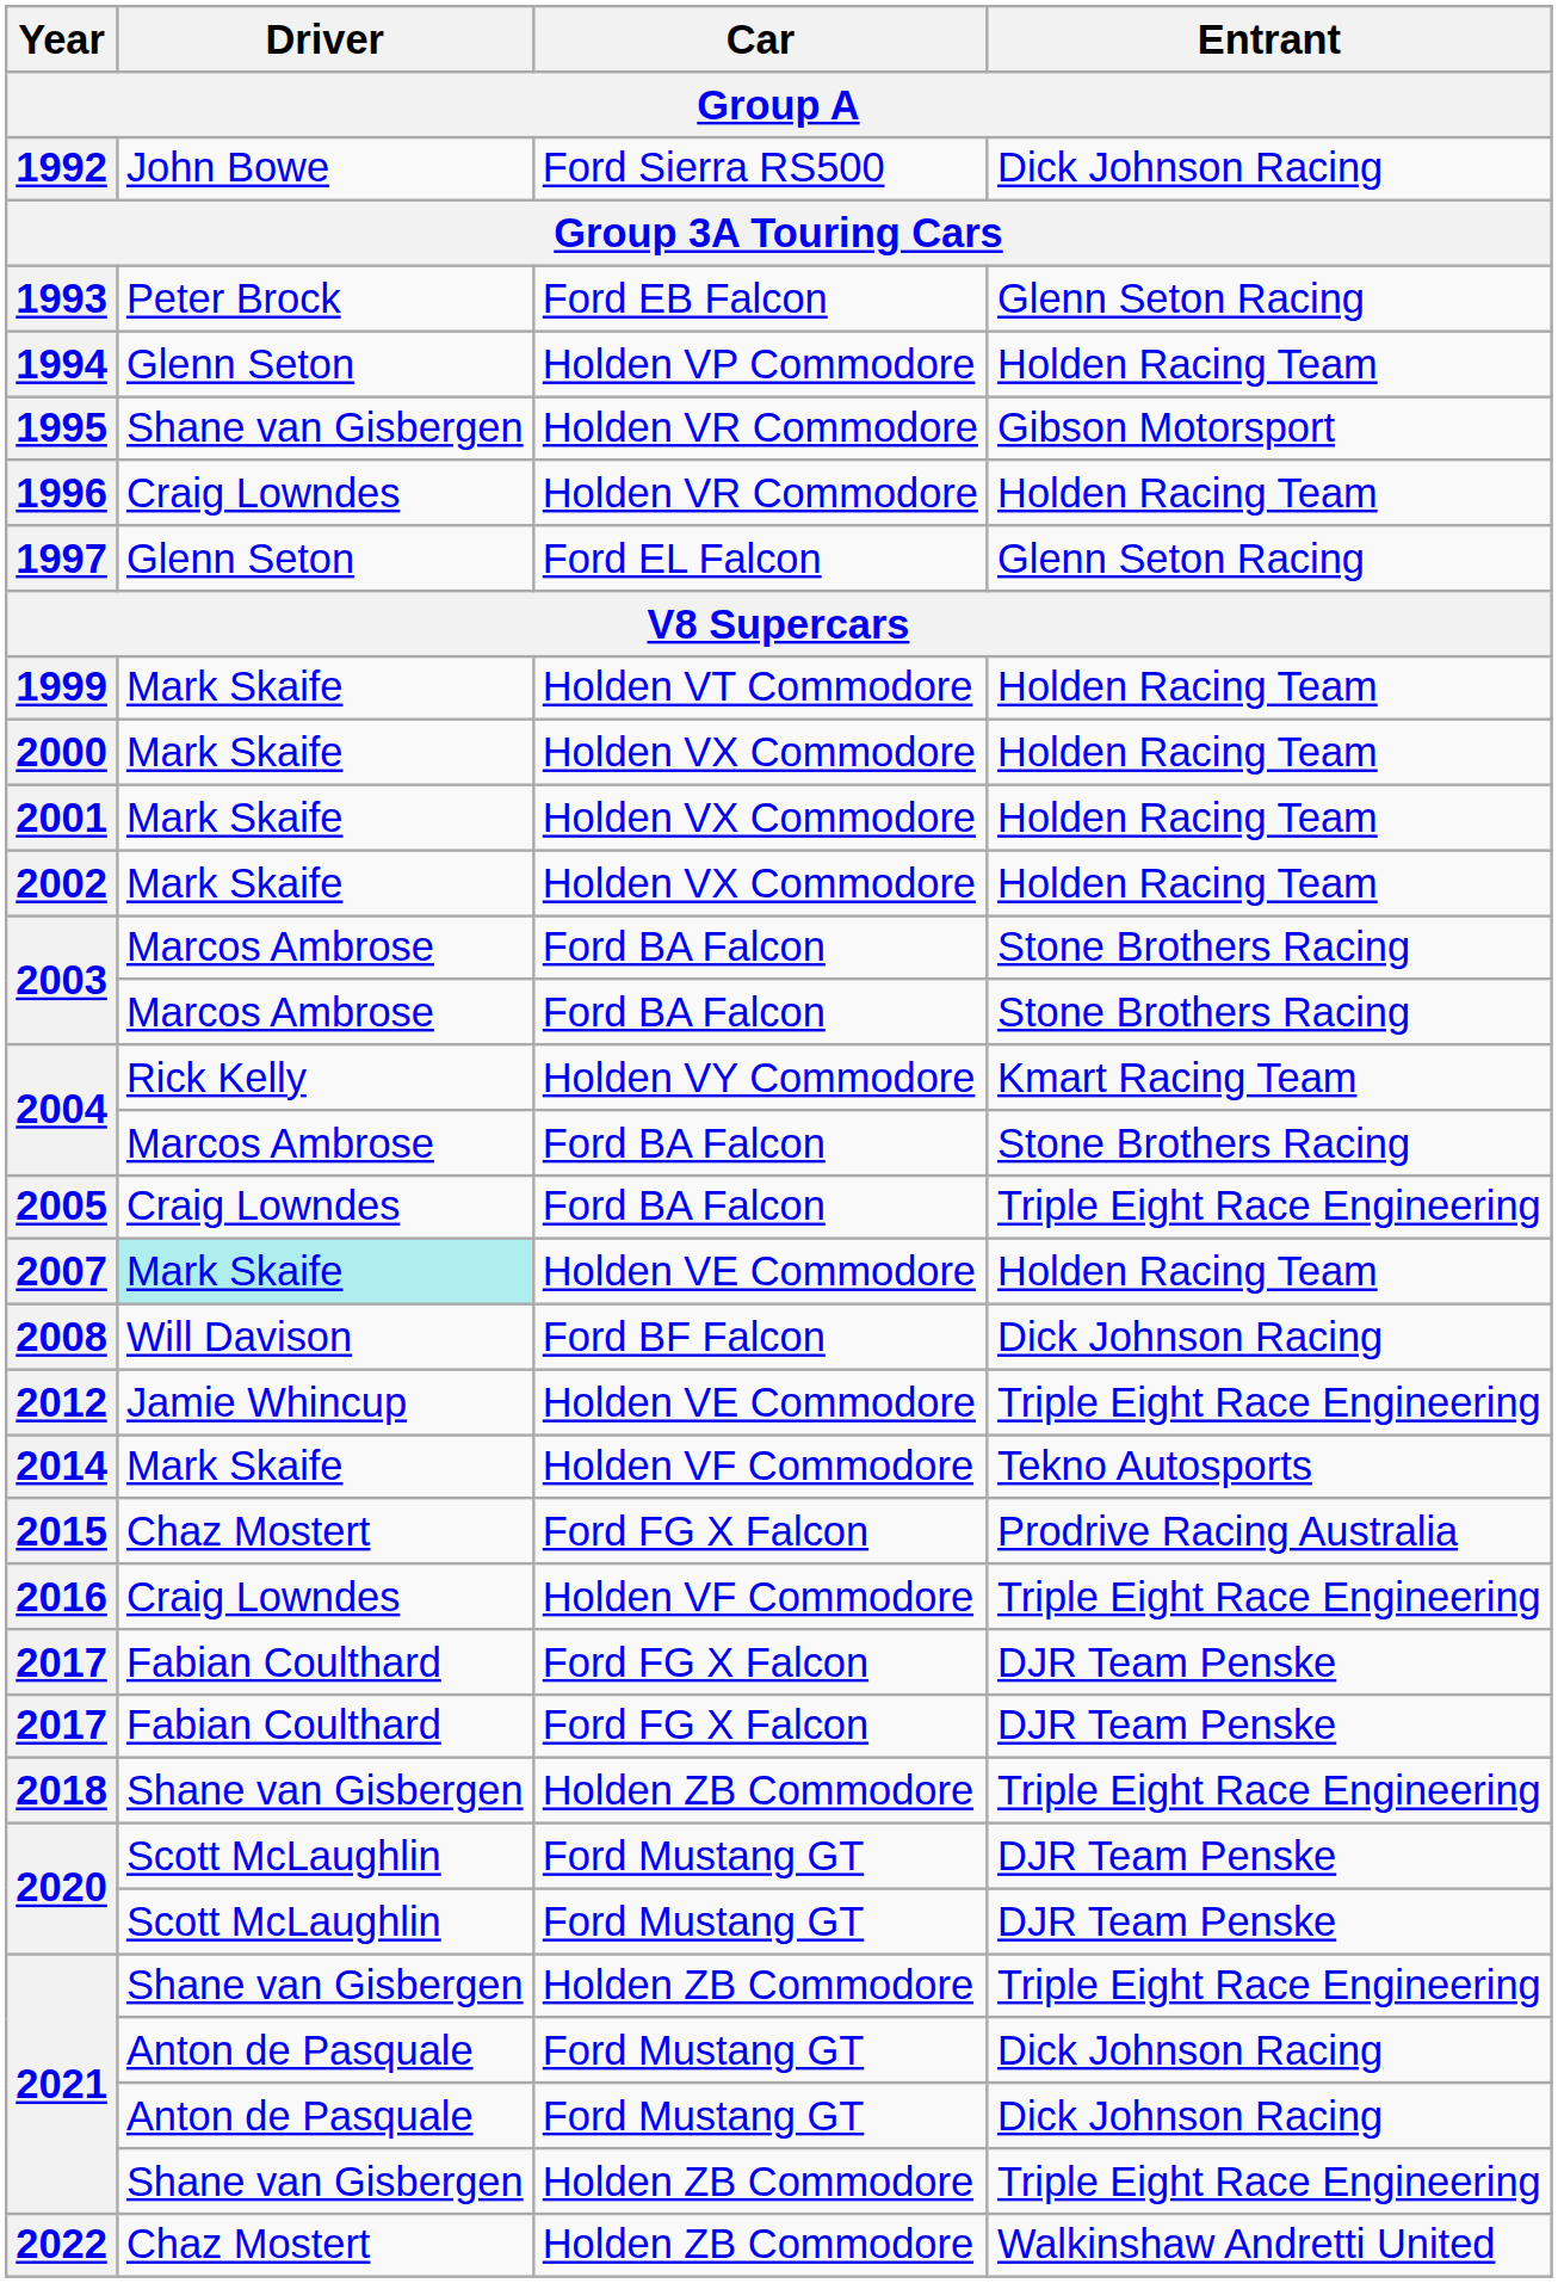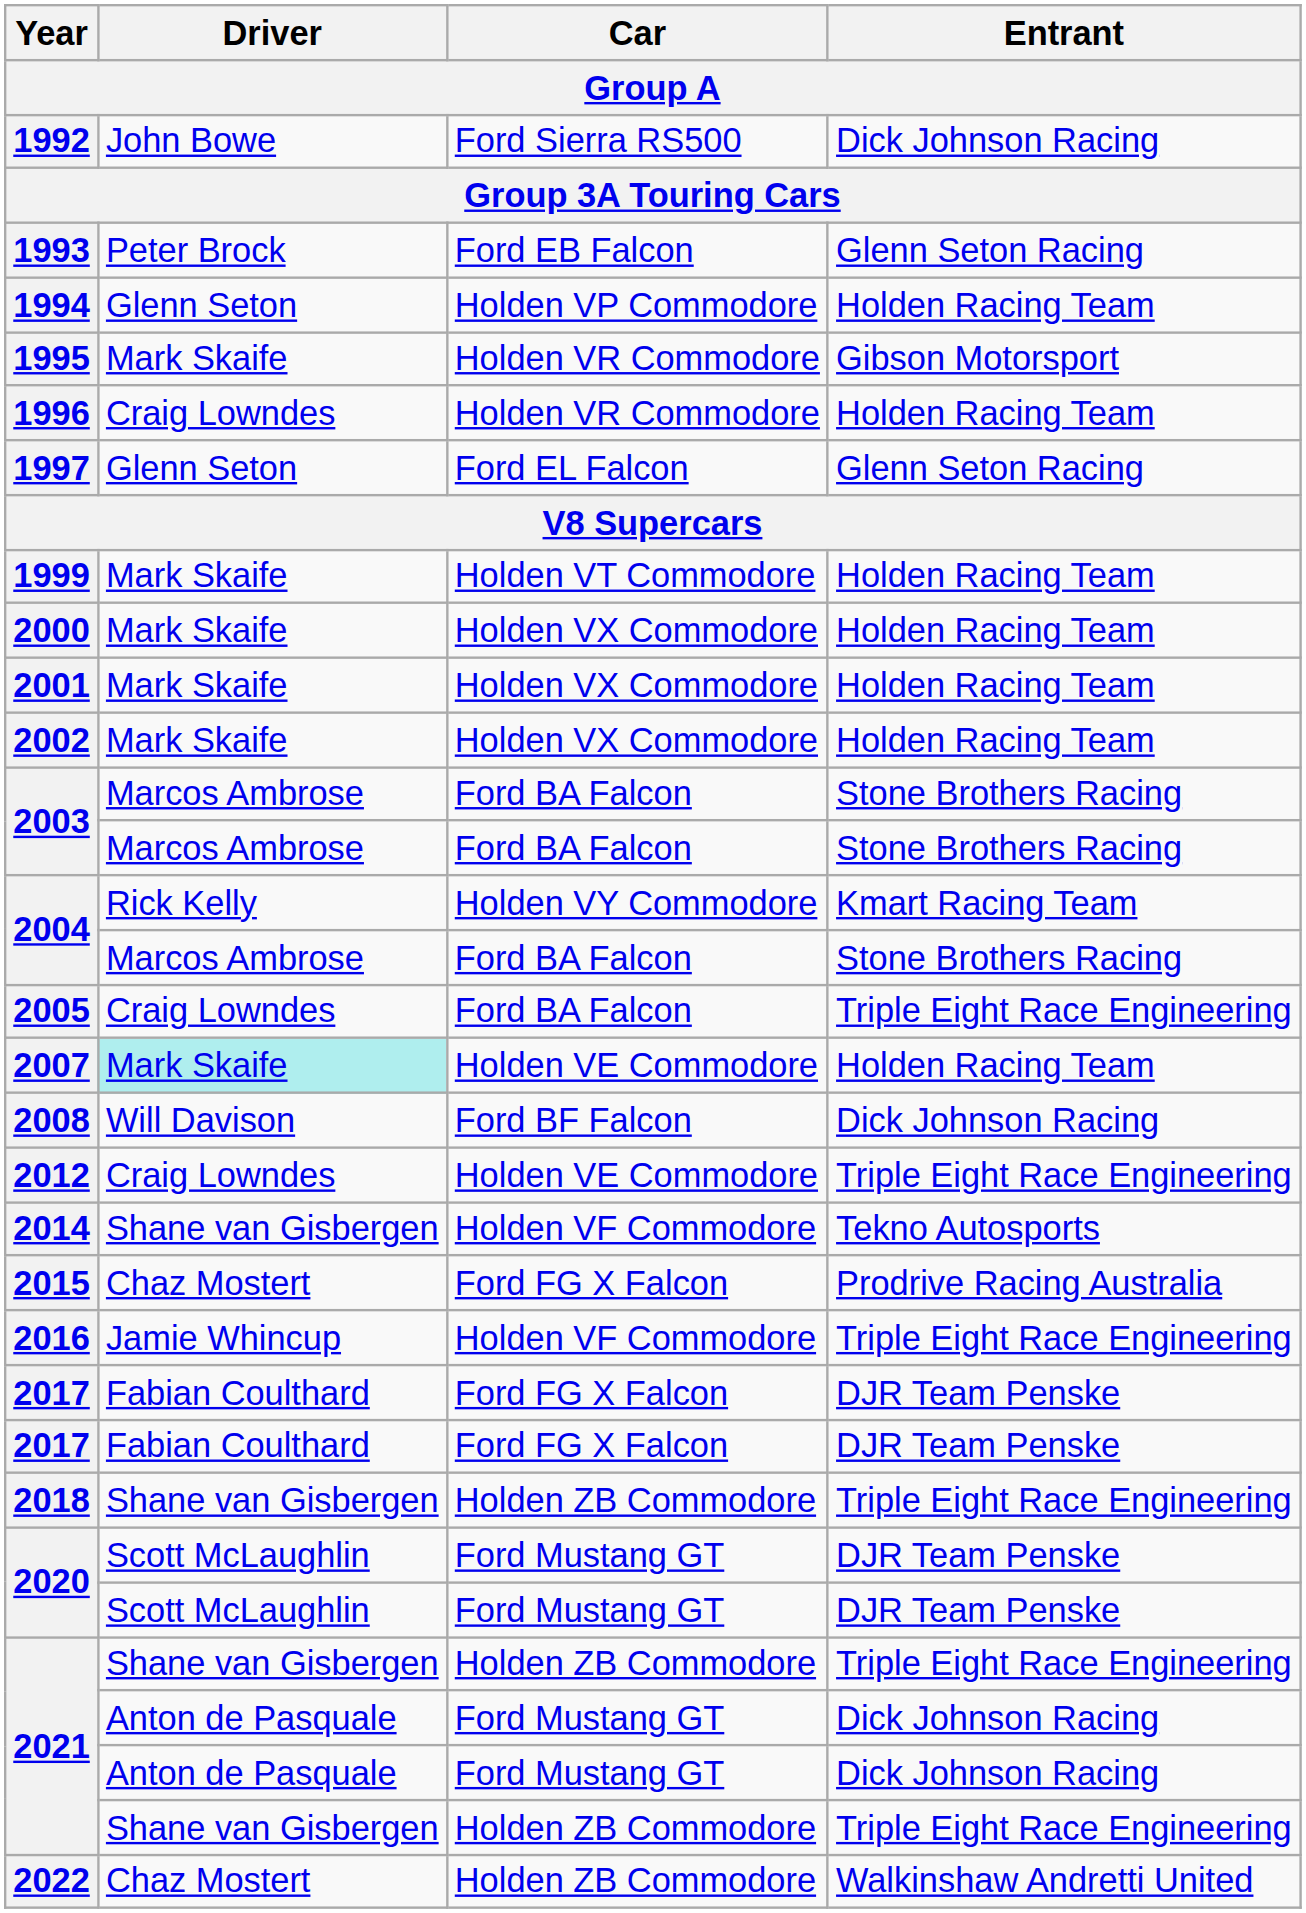 <table class="wikitable" style="font-size: 90%;">
 <tr style="font-weight:bold">
 <th>Year</th>
 <th>Driver</th>
 <th>Car</th>
 <th>Entrant</th>
 </tr>
 <tr>
 <th colspan=5><a href='#'>Group A</a></th>
 </tr>
 <tr>
 <th><a href='#'>1992</a></th>
 <td> <a href='#'>John Bowe</a></td>
 <td><a href='#'>Ford Sierra RS500</a></td>
 <td><a href='#'>Dick Johnson Racing</a></td>
 </tr>
 <tr>
 <th colspan=5><a href='#'>Group 3A Touring Cars</a></th>
 </tr>
 <tr>
 <th><a href='#'>1993</a></th>
 <td> <a href='#'>Peter Brock</a></td>
 <td><a href='#'>Ford EB Falcon</a></td>
 <td><a href='#'>Glenn Seton Racing</a></td>
 </tr>
 <tr>
 <th><a href='#'>1994</a></th>
 <td> <a href='#'>Glenn Seton</a></td>
 <td><a href='#'>Holden VP Commodore</a></td>
 <td><a href='#'>Holden Racing Team</a></td>
 </tr>
 <tr>
 <th><a href='#'>1995</a></th>
-<td> <a href='#'>Shane van Gisbergen</a></td>
+<td> <a href='#'>Mark Skaife</a></td>
 <td><a href='#'>Holden VR Commodore</a></td>
 <td><a href='#'>Gibson Motorsport</a></td>
 </tr>
 <tr>
 <th><a href='#'>1996</a></th>
 <td> <a href='#'>Craig Lowndes</a></td>
 <td><a href='#'>Holden VR Commodore</a></td>
 <td><a href='#'>Holden Racing Team</a></td>
 </tr>
 <tr>
 <th><a href='#'>1997</a></th>
 <td> <a href='#'>Glenn Seton</a></td>
 <td><a href='#'>Ford EL Falcon</a></td>
 <td><a href='#'>Glenn Seton Racing</a></td>
 </tr>
 <tr>
 <th colspan=5><a href='#'>V8 Supercars</a></th>
 </tr>
 <tr>
 <th><a href='#'>1999</a></th>
 <td> <a href='#'>Mark Skaife</a></td>
 <td><a href='#'>Holden VT Commodore</a></td>
 <td><a href='#'>Holden Racing Team</a></td>
 </tr>
 <tr>
 <th><a href='#'>2000</a></th>
 <td> <a href='#'>Mark Skaife</a></td>
 <td><a href='#'>Holden VX Commodore</a></td>
 <td><a href='#'>Holden Racing Team</a></td>
 </tr>
 <tr>
 <th><a href='#'>2001</a></th>
 <td> <a href='#'>Mark Skaife</a></td>
 <td><a href='#'>Holden VX Commodore</a></td>
 <td><a href='#'>Holden Racing Team</a></td>
 </tr>
 <tr>
 <th><a href='#'>2002</a></th>
 <td> <a href='#'>Mark Skaife</a></td>
 <td><a href='#'>Holden VX Commodore</a></td>
 <td><a href='#'>Holden Racing Team</a></td>
 </tr>
 <tr>
 <th rowspan="2"><a href='#'>2003</a></th>
 <td> <a href='#'>Marcos Ambrose</a></td>
 <td><a href='#'>Ford BA Falcon</a></td>
 <td><a href='#'>Stone Brothers Racing</a></td>
 </tr>
 <tr>
 <td> <a href='#'>Marcos Ambrose</a></td>
 <td><a href='#'>Ford BA Falcon</a></td>
 <td><a href='#'>Stone Brothers Racing</a></td>
 </tr>
 <tr>
 <th rowspan="2"><a href='#'>2004</a></th>
 <td> <a href='#'>Rick Kelly</a></td>
 <td><a href='#'>Holden VY Commodore</a></td>
 <td><a href='#'>Kmart Racing Team</a></td>
 </tr>
 <tr>
 <td> <a href='#'>Marcos Ambrose</a></td>
 <td><a href='#'>Ford BA Falcon</a></td>
 <td><a href='#'>Stone Brothers Racing</a></td>
 </tr>
 <tr>
 <th><a href='#'>2005</a></th>
 <td> <a href='#'>Craig Lowndes</a></td>
 <td><a href='#'>Ford BA Falcon</a></td>
 <td><a href='#'>Triple Eight Race Engineering</a></td>
 </tr>
 <tr>
 <th><a href='#'>2007</a></th>
 <td style="background: paleturquoise;"> <a href='#'>Mark Skaife</a></td>
 <td><a href='#'>Holden VE Commodore</a></td>
 <td><a href='#'>Holden Racing Team</a></td>
 </tr>
 <tr>
 <th><a href='#'>2008</a></th>
 <td> <a href='#'>Will Davison</a></td>
 <td><a href='#'>Ford BF Falcon</a></td>
 <td><a href='#'>Dick Johnson Racing</a></td>
 </tr>
 <tr>
 <th><a href='#'>2012</a></th>
-<td> <a href='#'>Jamie Whincup</a></td>
+<td> <a href='#'>Craig Lowndes</a></td>
 <td><a href='#'>Holden VE Commodore</a></td>
 <td><a href='#'>Triple Eight Race Engineering</a></td>
 </tr>
 <tr>
 <th><a href='#'>2014</a></th>
-<td> <a href='#'>Mark Skaife</a></td>
+<td> <a href='#'>Shane van Gisbergen</a></td>
 <td><a href='#'>Holden VF Commodore</a></td>
 <td><a href='#'>Tekno Autosports</a></td>
 </tr>
 <tr>
 <th><a href='#'>2015</a></th>
 <td> <a href='#'>Chaz Mostert</a></td>
 <td><a href='#'>Ford FG X Falcon</a></td>
 <td><a href='#'>Prodrive Racing Australia</a></td>
 </tr>
 <tr>
 <th><a href='#'>2016</a></th>
-<td> <a href='#'>Craig Lowndes</a></td>
+<td> <a href='#'>Jamie Whincup</a></td>
 <td><a href='#'>Holden VF Commodore</a></td>
 <td><a href='#'>Triple Eight Race Engineering</a></td>
 </tr>
 <tr>
 <th><a href='#'>2017</a></th>
 <td> <a href='#'>Fabian Coulthard</a></td>
 <td><a href='#'>Ford FG X Falcon</a></td>
 <td><a href='#'>DJR Team Penske</a></td>
 </tr>
 <tr>
 <th><a href='#'>2017</a></th>
 <td> <a href='#'>Fabian Coulthard</a></td>
 <td><a href='#'>Ford FG X Falcon</a></td>
 <td><a href='#'>DJR Team Penske</a></td>
 </tr>
 <tr>
 <th><a href='#'>2018</a></th>
 <td> <a href='#'>Shane van Gisbergen</a></td>
 <td><a href='#'>Holden ZB Commodore</a></td>
 <td><a href='#'>Triple Eight Race Engineering</a></td>
 </tr>
 <tr>
 <th rowspan=2><a href='#'>2020</a></th>
 <td> <a href='#'>Scott McLaughlin</a></td>
 <td><a href='#'>Ford Mustang GT</a></td>
 <td><a href='#'>DJR Team Penske</a></td>
 </tr>
 <tr>
 <td> <a href='#'>Scott McLaughlin</a></td>
 <td><a href='#'>Ford Mustang GT</a></td>
 <td><a href='#'>DJR Team Penske</a></td>
 </tr>
 <tr>
 <th rowspan=4><a href='#'>2021</a></th>
 <td> <a href='#'>Shane van Gisbergen</a></td>
 <td><a href='#'>Holden ZB Commodore</a></td>
 <td><a href='#'>Triple Eight Race Engineering</a></td>
 </tr>
 <tr>
 <td> <a href='#'>Anton de Pasquale</a></td>
 <td><a href='#'>Ford Mustang GT</a></td>
 <td><a href='#'>Dick Johnson Racing</a></td>
 </tr>
 <tr>
 <td> <a href='#'>Anton de Pasquale</a></td>
 <td><a href='#'>Ford Mustang GT</a></td>
 <td><a href='#'>Dick Johnson Racing</a></td>
 </tr>
 <tr>
 <td> <a href='#'>Shane van Gisbergen</a></td>
 <td><a href='#'>Holden ZB Commodore</a></td>
 <td><a href='#'>Triple Eight Race Engineering</a></td>
 </tr>
 <tr>
 <th><a href='#'>2022</a></th>
 <td> <a href='#'>Chaz Mostert</a></td>
 <td><a href='#'>Holden ZB Commodore</a></td>
 <td><a href='#'>Walkinshaw Andretti United</a></td>
 </tr>
 </table>
